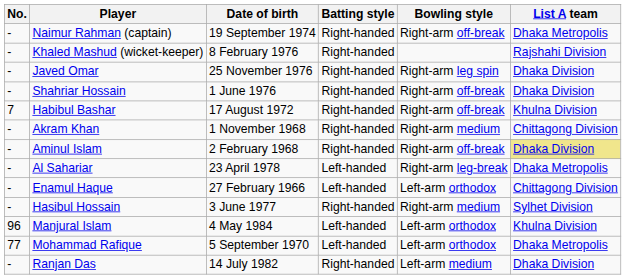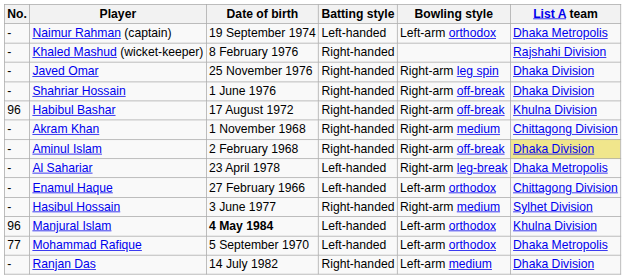 <table class="wikitable">
 <tr>
 <th>No.</th>
 <th>Player</th>
 <th>Date of birth</th>
 <th>Batting style</th>
 <th>Bowling style</th>
 <th><a href='#'>List A</a> team</th>
 </tr>
 <tr>
 <td>-</td>
 <td><a href='#'>Naimur Rahman</a> (captain)</td>
 <td>19 September 1974</td>
-<td>Right-handed</td>
-<td>Right-arm <a href='#'>off-break</a></td>
+<td>Left-handed</td>
+<td>Left-arm <a href='#'>orthodox</a></td>
 <td><a href='#'>Dhaka Metropolis</a></td>
 </tr>
 <tr>
 <td>-</td>
 <td><a href='#'>Khaled Mashud</a> (wicket-keeper)</td>
 <td>8 February 1976</td>
 <td>Right-handed</td>
 <td></td>
 <td><a href='#'>Rajshahi Division</a></td>
 </tr>
 <tr>
 <td>-</td>
 <td><a href='#'>Javed Omar</a></td>
 <td>25 November 1976</td>
 <td>Right-handed</td>
 <td>Right-arm <a href='#'>leg spin</a></td>
 <td><a href='#'>Dhaka Division</a></td>
 </tr>
 <tr>
 <td>-</td>
 <td><a href='#'>Shahriar Hossain</a></td>
 <td>1 June 1976</td>
 <td>Right-handed</td>
 <td>Right-arm <a href='#'>off-break</a></td>
 <td><a href='#'>Dhaka Division</a></td>
 </tr>
 <tr>
-<td>7</td>
+<td>96</td>
 <td><a href='#'>Habibul Bashar</a></td>
 <td>17 August 1972</td>
 <td>Right-handed</td>
 <td>Right-arm <a href='#'>off-break</a></td>
 <td><a href='#'>Khulna Division</a></td>
 </tr>
 <tr>
 <td>-</td>
 <td><a href='#'>Akram Khan</a></td>
 <td>1 November 1968</td>
 <td>Right-handed</td>
 <td>Right-arm <a href='#'>medium</a></td>
 <td><a href='#'>Chittagong Division</a></td>
 </tr>
 <tr>
 <td>-</td>
 <td><a href='#'>Aminul Islam</a></td>
 <td>2 February 1968</td>
 <td>Right-handed</td>
 <td>Right-arm <a href='#'>off-break</a></td>
 <td style="background: khaki;"><a href='#'>Dhaka Division</a></td>
 </tr>
 <tr>
 <td>-</td>
 <td><a href='#'>Al Sahariar</a></td>
 <td>23 April 1978</td>
 <td>Left-handed</td>
 <td>Right-arm <a href='#'>leg-break</a></td>
 <td><a href='#'>Dhaka Metropolis</a></td>
 </tr>
 <tr>
 <td>-</td>
 <td><a href='#'>Enamul Haque</a></td>
 <td>27 February 1966</td>
 <td>Left-handed</td>
 <td>Left-arm <a href='#'>orthodox</a></td>
 <td><a href='#'>Chittagong Division</a></td>
 </tr>
 <tr>
 <td>-</td>
 <td><a href='#'>Hasibul Hossain</a></td>
 <td>3 June 1977</td>
 <td>Right-handed</td>
 <td>Right-arm <a href='#'>medium</a></td>
 <td><a href='#'>Sylhet Division</a></td>
 </tr>
 <tr>
 <td>96</td>
 <td><a href='#'>Manjural Islam</a></td>
-<td>4 May 1984</td>
+<td><strong>4 May 1984</strong></td>
 <td>Left-handed</td>
 <td>Left-arm <a href='#'>orthodox</a></td>
 <td><a href='#'>Khulna Division</a></td>
 </tr>
 <tr>
 <td>77</td>
 <td><a href='#'>Mohammad Rafique</a></td>
 <td>5 September 1970</td>
 <td>Left-handed</td>
 <td>Left-arm <a href='#'>orthodox</a></td>
 <td><a href='#'>Dhaka Metropolis</a></td>
 </tr>
 <tr>
 <td>-</td>
 <td><a href='#'>Ranjan Das</a></td>
 <td>14 July 1982</td>
 <td>Right-handed</td>
 <td>Left-arm <a href='#'>medium</a></td>
 <td><a href='#'>Dhaka Division</a></td>
 </tr>
 </table>
